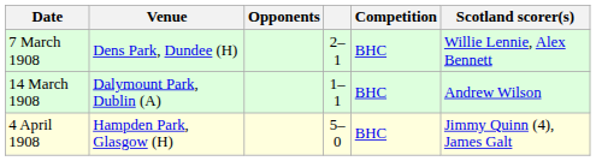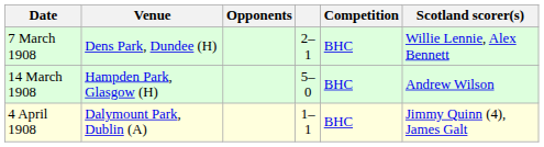 <table class="wikitable">
 <tr>
 <th>Date</th>
 <th>Venue</th>
 <th>Opponents</th>
 <th></th>
 <th>Competition</th>
 <th>Scotland scorer(s)</th>
 </tr>
 <tr bgcolor=#ddffdd>
 <td>7 March 1908</td>
 <td><a href='#'>Dens Park</a>, <a href='#'>Dundee</a> (H)</td>
 <td></td>
 <td align=center>2–1</td>
 <td><a href='#'>BHC</a></td>
 <td><a href='#'>Willie Lennie</a>, <a href='#'>Alex Bennett</a></td>
 </tr>
 <tr bgcolor=#ddffdd>
 <td>14 March 1908</td>
-<td><a href='#'>Dalymount Park</a>, <a href='#'>Dublin</a> (A)</td>
+<td><a href='#'>Hampden Park</a>, <a href='#'>Glasgow</a> (H)</td>
 <td></td>
-<td align=center>1–1</td>
+<td align=center>5–0</td>
 <td><a href='#'>BHC</a></td>
 <td><a href='#'>Andrew Wilson</a></td>
 </tr>
 <tr bgcolor=#ffffdd>
 <td>4 April 1908</td>
-<td><a href='#'>Hampden Park</a>, <a href='#'>Glasgow</a> (H)</td>
+<td><a href='#'>Dalymount Park</a>, <a href='#'>Dublin</a> (A)</td>
 <td></td>
-<td align=center>5–0</td>
+<td align=center>1–1</td>
 <td><a href='#'>BHC</a></td>
 <td><a href='#'>Jimmy Quinn</a> (4), <a href='#'>James Galt</a></td>
 </tr>
 </table>
